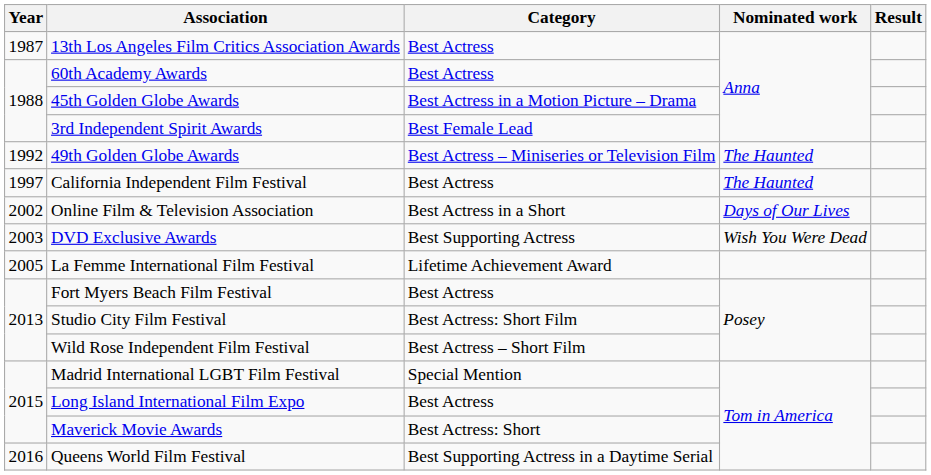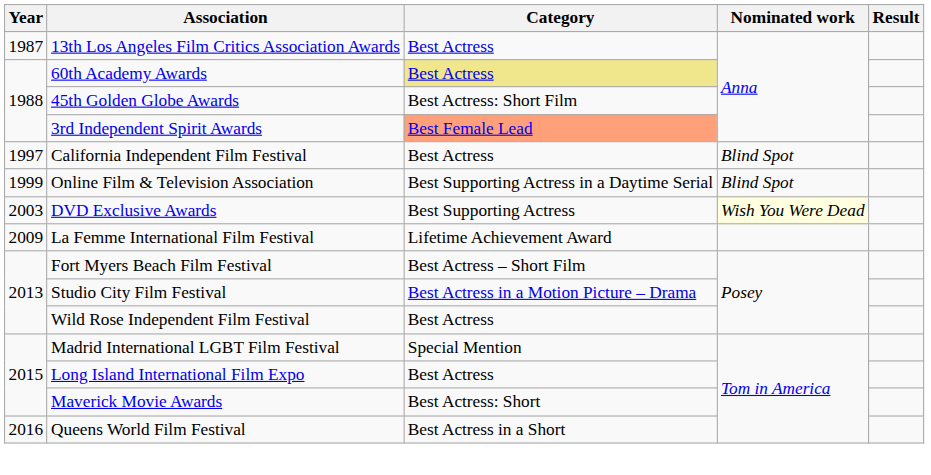 <table class="wikitable sortable">
 <tr>
 <th>Year</th>
 <th>Association</th>
 <th>Category</th>
 <th>Nominated work</th>
 <th>Result</th>
 </tr>
 <tr>
 <td>1987</td>
 <td><a href='#'>13th Los Angeles Film Critics Association Awards</a></td>
 <td><a href='#'>Best Actress</a> </td>
 <td rowspan="4"><a href='#'><em>Anna</em></a></td>
 <td></td>
 </tr>
 <tr>
 <td rowspan="3">1988</td>
 <td><a href='#'>60th Academy Awards</a></td>
-<td><a href='#'>Best Actress</a></td>
+<td style="background: khaki;"><a href='#'>Best Actress</a></td>
 <td></td>
 </tr>
 <tr>
 <td><a href='#'>45th Golden Globe Awards</a></td>
-<td><a href='#'>Best Actress in a Motion Picture – Drama</a></td>
+<td>Best Actress: Short Film</td>
 <td></td>
 </tr>
 <tr>
 <td><a href='#'>3rd Independent Spirit Awards</a></td>
-<td><a href='#'>Best Female Lead</a></td>
-<td></td>
-</tr>
-<tr>
-<td>1992</td>
-<td><a href='#'>49th Golden Globe Awards</a></td>
-<td><a href='#'>Best Actress – Miniseries or Television Film</a></td>
-<td><a href='#'><em>The Haunted</em></a></td>
+<td style="background: lightsalmon;"><a href='#'>Best Female Lead</a></td>
 <td></td>
 </tr>
 <tr>
 <td>1997</td>
 <td>California Independent Film Festival</td>
 <td>Best Actress</td>
-<td><a href='#'><em>The Haunted</em></a></td>
+<td><em>Blind Spot</em></td>
 <td></td>
 </tr>
 <tr>
-<td>2002</td>
+<td>1999</td>
 <td>Online Film & Television Association</td>
-<td>Best Actress in a Short</td>
-<td><em><a href='#'>Days of Our Lives</a></em></td>
+<td>Best Supporting Actress in a Daytime Serial</td>
+<td><em>Blind Spot</em></td>
 <td></td>
 </tr>
 <tr>
 <td>2003</td>
 <td><a href='#'>DVD Exclusive Awards</a></td>
 <td>Best Supporting Actress</td>
-<td><em>Wish You Were Dead</em></td>
+<td style="background: lightyellow;"><em>Wish You Were Dead</em></td>
 <td></td>
 </tr>
 <tr>
-<td>2005</td>
+<td>2009</td>
 <td>La Femme International Film Festival</td>
 <td>Lifetime Achievement Award</td>
 <td></td>
 <td></td>
 </tr>
 <tr>
 <td rowspan="3">2013</td>
 <td>Fort Myers Beach Film Festival</td>
-<td>Best Actress</td>
+<td>Best Actress – Short Film</td>
 <td rowspan="3"><em>Posey</em></td>
 <td></td>
 </tr>
 <tr>
 <td>Studio City Film Festival</td>
-<td>Best Actress: Short Film</td>
+<td><a href='#'>Best Actress in a Motion Picture – Drama</a></td>
 <td></td>
 </tr>
 <tr>
 <td>Wild Rose Independent Film Festival</td>
-<td>Best Actress – Short Film</td>
+<td>Best Actress</td>
 <td></td>
 </tr>
 <tr>
 <td rowspan="3">2015</td>
 <td>Madrid International LGBT Film Festival</td>
 <td>Special Mention </td>
 <td rowspan="4"><em><a href='#'>Tom in America</a></em></td>
 <td></td>
 </tr>
 <tr>
 <td><a href='#'>Long Island International Film Expo</a></td>
 <td>Best Actress</td>
 <td></td>
 </tr>
 <tr>
 <td><a href='#'>Maverick Movie Awards</a></td>
 <td>Best Actress: Short</td>
 <td></td>
 </tr>
 <tr>
 <td>2016</td>
 <td>Queens World Film Festival</td>
-<td>Best Supporting Actress in a Daytime Serial</td>
+<td>Best Actress in a Short</td>
 <td></td>
 </tr>
 </table>
